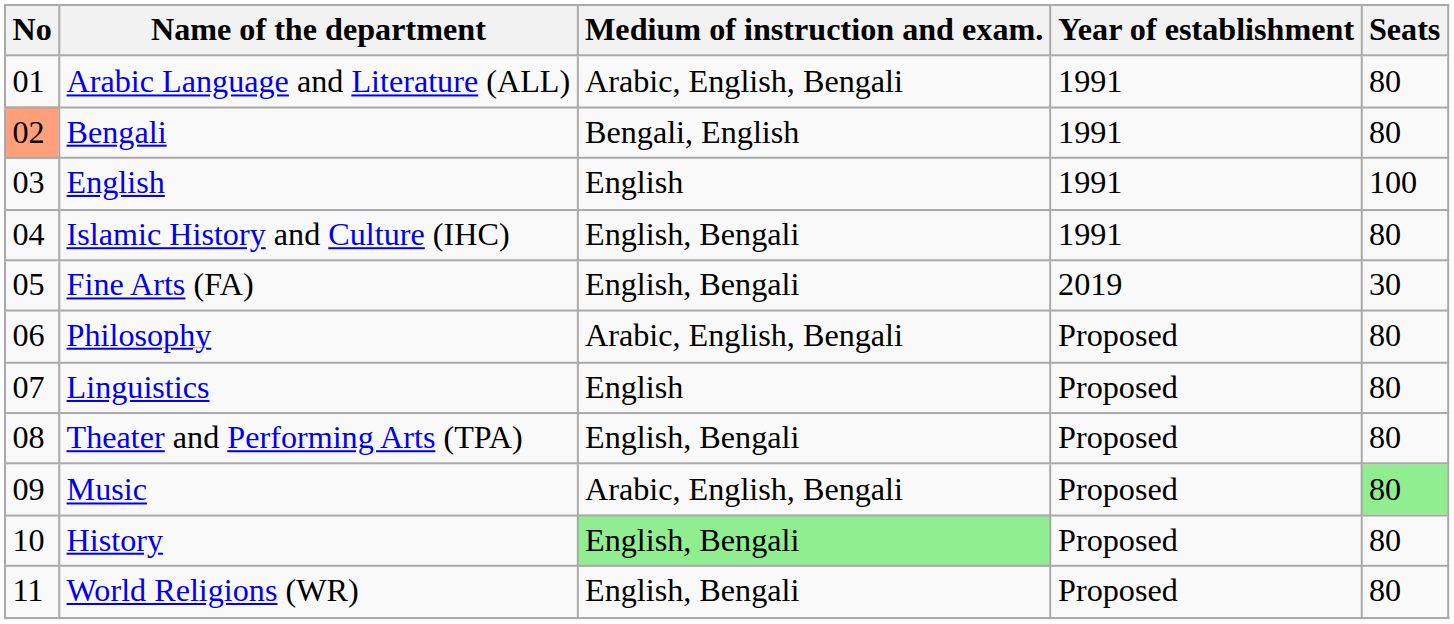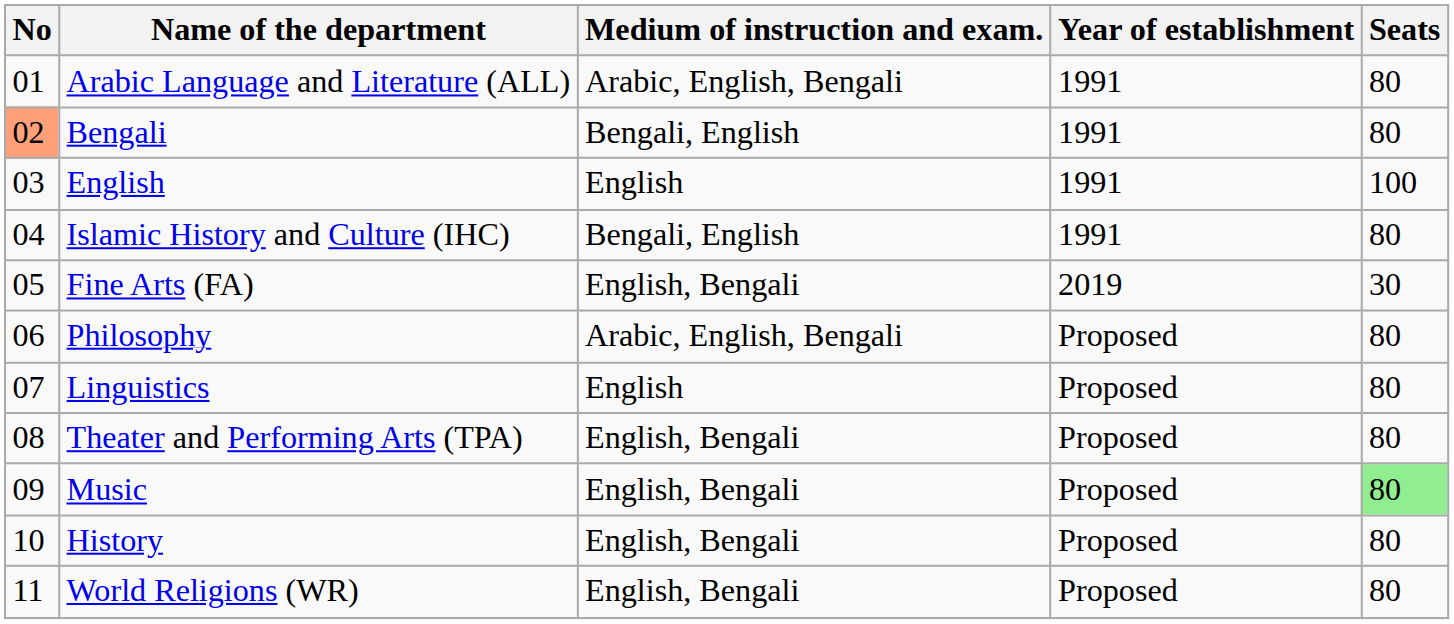 <table class="wikitable">
 <tr>
 <th>No</th>
 <th>Name of the department</th>
 <th>Medium of instruction and exam.</th>
 <th>Year of establishment</th>
 <th>Seats</th>
 </tr>
 <tr>
 <td>01</td>
 <td><a href='#'>Arabic Language</a> and <a href='#'>Literature</a> (ALL)</td>
 <td>Arabic, English, Bengali</td>
 <td>1991</td>
 <td>80</td>
 </tr>
 <tr>
 <td style="background: lightsalmon;">02</td>
 <td><a href='#'>Bengali</a></td>
 <td>Bengali, English</td>
 <td>1991</td>
 <td>80</td>
 </tr>
 <tr>
 <td>03</td>
 <td><a href='#'>English</a></td>
 <td>English</td>
 <td>1991</td>
 <td>100</td>
 </tr>
 <tr>
 <td>04</td>
 <td><a href='#'>Islamic History</a> and <a href='#'>Culture</a> (IHC)</td>
-<td>English, Bengali</td>
+<td>Bengali, English</td>
 <td>1991</td>
 <td>80</td>
 </tr>
 <tr>
 <td>05</td>
 <td><a href='#'>Fine Arts</a> (FA)</td>
 <td>English, Bengali</td>
 <td>2019</td>
 <td>30</td>
 </tr>
 <tr>
 <td>06</td>
 <td><a href='#'>Philosophy</a></td>
 <td>Arabic, English, Bengali</td>
 <td>Proposed</td>
 <td>80</td>
 </tr>
 <tr>
 <td>07</td>
 <td><a href='#'>Linguistics</a></td>
 <td>English</td>
 <td>Proposed</td>
 <td>80</td>
 </tr>
 <tr>
 <td>08</td>
 <td><a href='#'>Theater</a> and <a href='#'>Performing Arts</a> (TPA)</td>
 <td>English, Bengali</td>
 <td>Proposed</td>
 <td>80</td>
 </tr>
 <tr>
 <td>09</td>
 <td><a href='#'>Music</a></td>
-<td>Arabic, English, Bengali</td>
+<td>English, Bengali</td>
 <td>Proposed</td>
 <td style="background: lightgreen;">80</td>
 </tr>
 <tr>
 <td>10</td>
 <td><a href='#'>History</a></td>
-<td style="background: lightgreen;">English, Bengali</td>
+<td>English, Bengali</td>
 <td>Proposed</td>
 <td>80</td>
 </tr>
 <tr>
 <td>11</td>
 <td><a href='#'>World Religions</a> (WR)</td>
 <td>English, Bengali</td>
 <td>Proposed</td>
 <td>80</td>
 </tr>
 <tr>
 </tr>
 </table>
